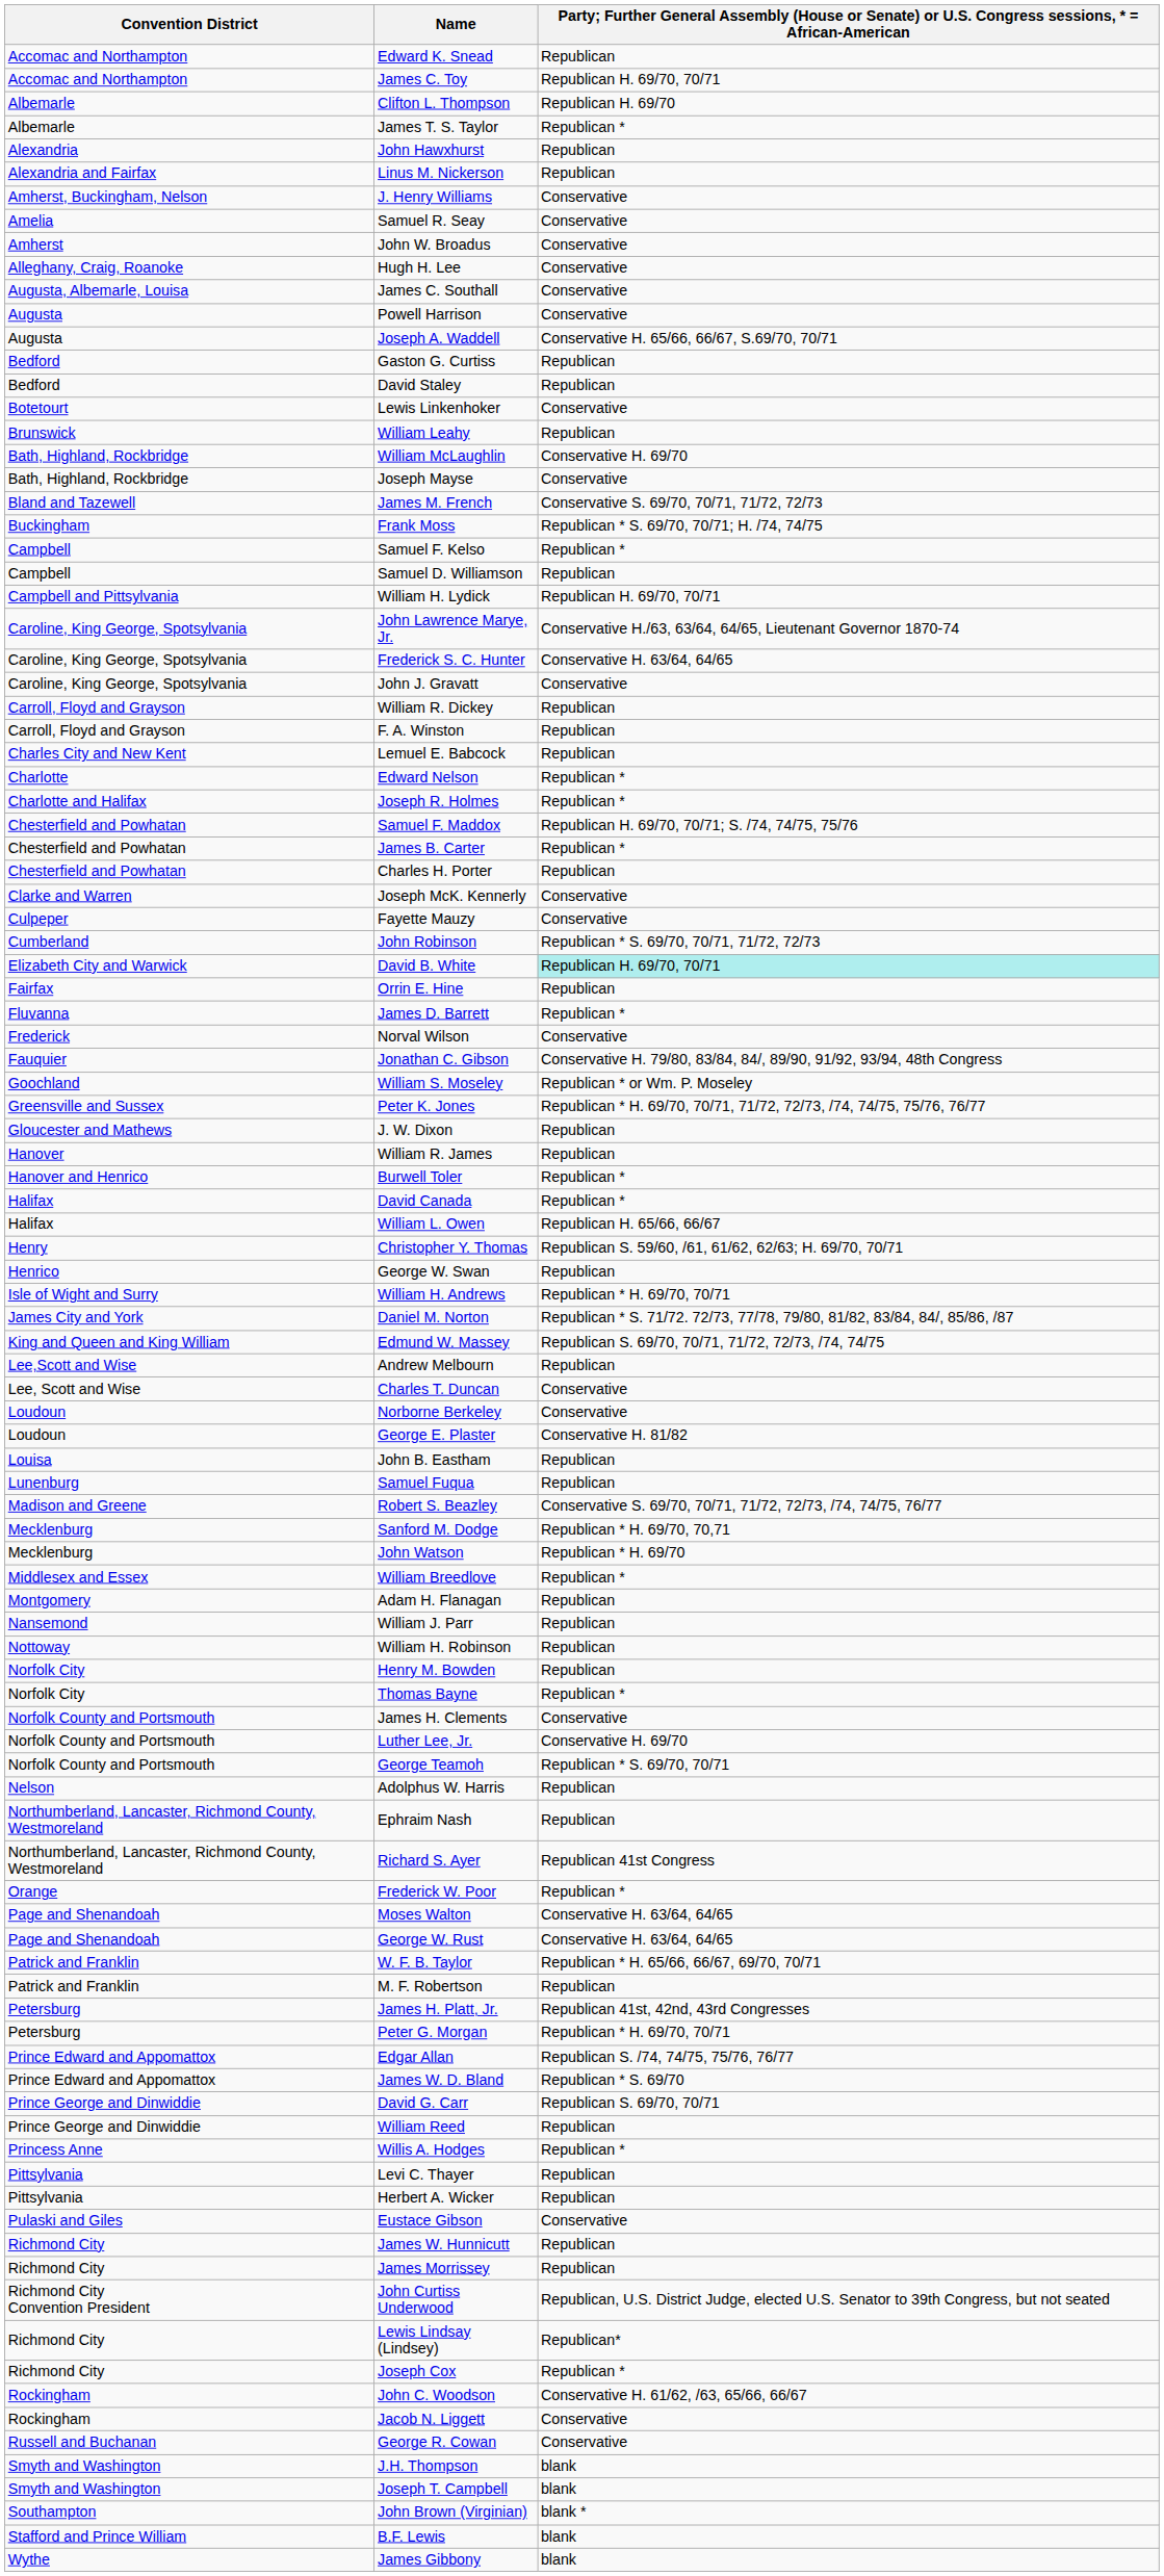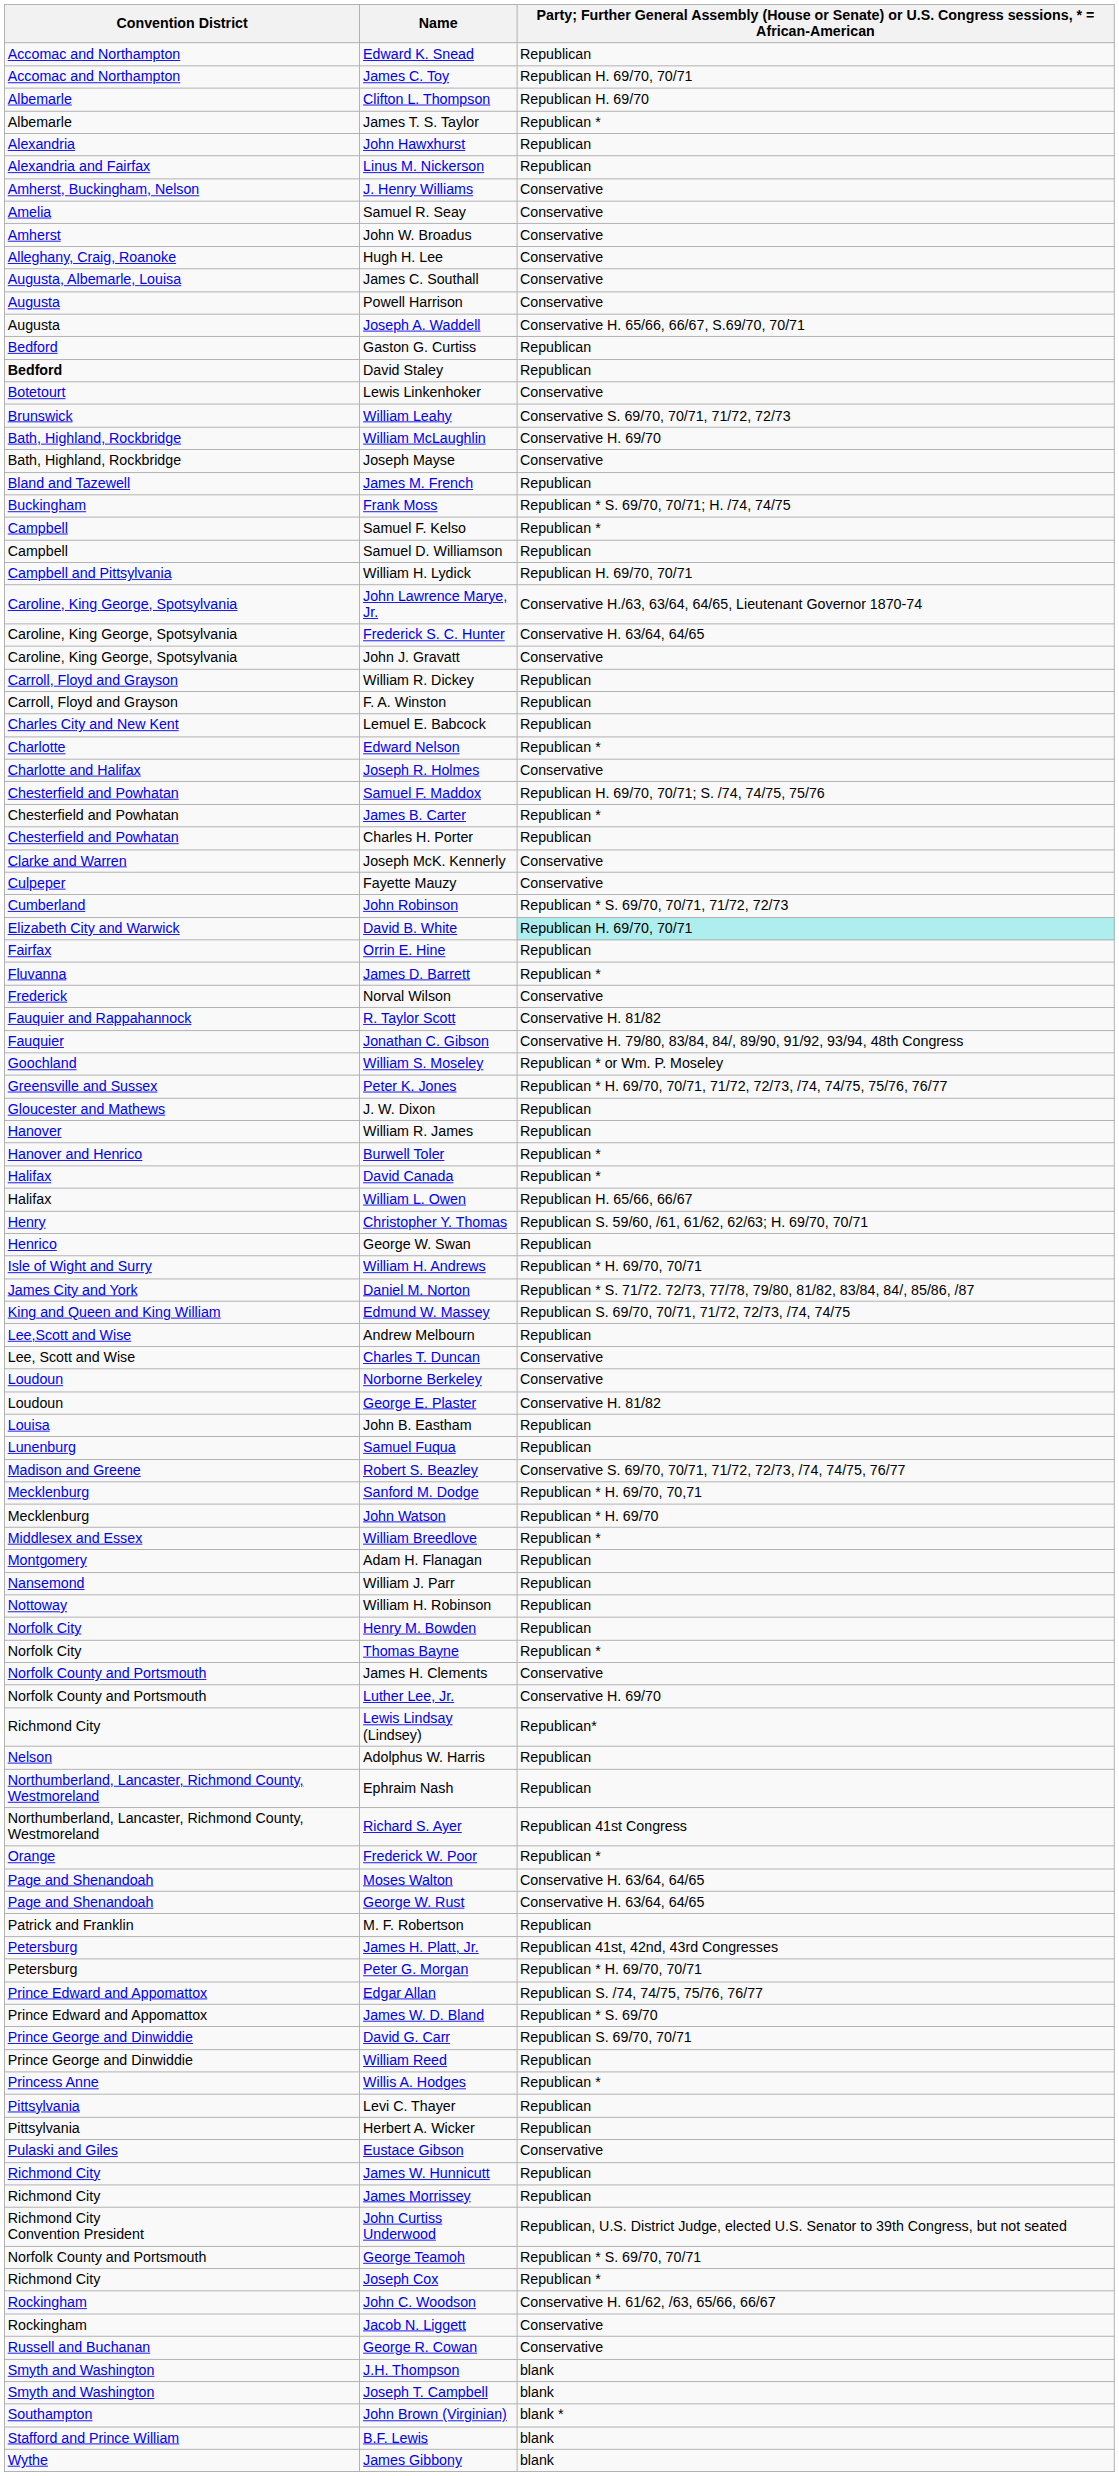 <table class="wikitable">
 <tr>
 <th>Convention District</th>
 <th>Name</th>
 <th>Party; Further General Assembly (House or Senate) or U.S. Congress sessions, * = African-American</th>
 </tr>
 <tr>
 <td><a href='#'>Accomac and Northampton</a></td>
 <td><a href='#'>Edward K. Snead</a></td>
 <td>Republican</td>
 </tr>
 <tr>
 <td><a href='#'>Accomac and Northampton</a></td>
 <td><a href='#'>James C. Toy</a></td>
 <td>Republican H. 69/70, 70/71</td>
 </tr>
 <tr>
 <td><a href='#'>Albemarle</a></td>
 <td><a href='#'>Clifton L. Thompson</a></td>
 <td>Republican H. 69/70</td>
 </tr>
 <tr>
 <td>Albemarle</td>
 <td>James T. S. Taylor</td>
 <td>Republican *</td>
 </tr>
 <tr>
 <td><a href='#'>Alexandria</a></td>
 <td><a href='#'>John Hawxhurst</a></td>
 <td>Republican</td>
 </tr>
 <tr>
 <td><a href='#'>Alexandria and Fairfax</a></td>
 <td><a href='#'>Linus M. Nickerson</a></td>
 <td>Republican</td>
 </tr>
 <tr>
 <td><a href='#'>Amherst, Buckingham, Nelson</a></td>
 <td><a href='#'>J. Henry Williams</a></td>
 <td>Conservative</td>
 </tr>
 <tr>
 <td><a href='#'>Amelia</a></td>
 <td>Samuel R. Seay</td>
 <td>Conservative</td>
 </tr>
 <tr>
 <td><a href='#'>Amherst</a></td>
 <td>John W. Broadus</td>
 <td>Conservative</td>
 </tr>
 <tr>
 <td><a href='#'>Alleghany, Craig, Roanoke</a></td>
 <td>Hugh H. Lee</td>
 <td>Conservative</td>
 </tr>
 <tr>
 <td><a href='#'>Augusta, Albemarle, Louisa</a></td>
 <td>James C. Southall</td>
 <td>Conservative</td>
 </tr>
 <tr>
 <td><a href='#'>Augusta</a></td>
 <td>Powell Harrison</td>
 <td>Conservative</td>
 </tr>
 <tr>
 <td>Augusta</td>
 <td><a href='#'>Joseph A. Waddell</a></td>
 <td>Conservative H. 65/66, 66/67, S.69/70, 70/71</td>
 </tr>
 <tr>
 <td><a href='#'>Bedford</a></td>
 <td>Gaston G. Curtiss</td>
 <td>Republican</td>
 </tr>
 <tr>
-<td>Bedford</td>
+<td><strong>Bedford</strong></td>
 <td>David Staley</td>
 <td>Republican</td>
 </tr>
 <tr>
 <td><a href='#'>Botetourt</a></td>
 <td>Lewis Linkenhoker</td>
 <td>Conservative</td>
 </tr>
 <tr>
 <td><a href='#'>Brunswick</a></td>
 <td><a href='#'>William Leahy</a></td>
-<td>Republican</td>
+<td>Conservative S. 69/70, 70/71, 71/72, 72/73</td>
 </tr>
 <tr>
 <td><a href='#'>Bath, Highland, Rockbridge</a></td>
 <td><a href='#'>William McLaughlin</a></td>
 <td>Conservative H. 69/70</td>
 </tr>
 <tr>
 <td>Bath, Highland, Rockbridge</td>
 <td>Joseph Mayse</td>
 <td>Conservative</td>
 </tr>
 <tr>
 <td><a href='#'>Bland and Tazewell</a></td>
 <td><a href='#'>James M. French</a></td>
-<td>Conservative S. 69/70, 70/71, 71/72, 72/73</td>
+<td>Republican</td>
 </tr>
 <tr>
 <td><a href='#'>Buckingham</a></td>
 <td><a href='#'>Frank Moss</a></td>
 <td>Republican * S. 69/70, 70/71; H. /74, 74/75</td>
 </tr>
 <tr>
 <td><a href='#'>Campbell</a></td>
 <td>Samuel F. Kelso</td>
 <td>Republican *</td>
 </tr>
 <tr>
 <td>Campbell</td>
 <td>Samuel D. Williamson</td>
 <td>Republican</td>
 </tr>
 <tr>
 <td><a href='#'>Campbell and Pittsylvania</a></td>
 <td>William H. Lydick</td>
 <td>Republican H. 69/70, 70/71</td>
 </tr>
 <tr>
 <td><a href='#'>Caroline, King George, Spotsylvania</a></td>
 <td><a href='#'>John Lawrence Marye, Jr.</a></td>
 <td>Conservative H./63, 63/64, 64/65, Lieutenant Governor 1870-74</td>
 </tr>
 <tr>
 <td>Caroline, King George, Spotsylvania</td>
 <td><a href='#'>Frederick S. C. Hunter</a></td>
 <td>Conservative H. 63/64, 64/65</td>
 </tr>
 <tr>
 <td>Caroline, King George, Spotsylvania</td>
 <td>John J. Gravatt</td>
 <td>Conservative</td>
 </tr>
 <tr>
 <td><a href='#'>Carroll, Floyd and Grayson</a></td>
 <td>William R. Dickey</td>
 <td>Republican</td>
 </tr>
 <tr>
 <td>Carroll, Floyd and Grayson</td>
 <td>F. A. Winston</td>
 <td>Republican</td>
 </tr>
 <tr>
 <td><a href='#'>Charles City and New Kent</a></td>
 <td>Lemuel E. Babcock</td>
 <td>Republican</td>
 </tr>
 <tr>
 <td><a href='#'>Charlotte</a></td>
 <td><a href='#'>Edward Nelson</a></td>
 <td>Republican *</td>
 </tr>
 <tr>
 <td><a href='#'>Charlotte and Halifax</a></td>
 <td><a href='#'>Joseph R. Holmes</a></td>
-<td>Republican *</td>
+<td>Conservative</td>
 </tr>
 <tr>
 <td><a href='#'>Chesterfield and Powhatan</a></td>
 <td><a href='#'>Samuel F. Maddox</a></td>
 <td>Republican H. 69/70, 70/71; S. /74, 74/75, 75/76</td>
 </tr>
 <tr>
 <td>Chesterfield and Powhatan</td>
 <td><a href='#'>James B. Carter</a></td>
 <td>Republican *</td>
 </tr>
 <tr>
 <td><a href='#'>Chesterfield and Powhatan</a></td>
 <td>Charles H. Porter</td>
 <td>Republican</td>
 </tr>
 <tr>
 <td><a href='#'>Clarke and Warren</a></td>
 <td>Joseph McK. Kennerly</td>
 <td>Conservative</td>
 </tr>
 <tr |->
 <td><a href='#'>Culpeper</a></td>
 <td>Fayette Mauzy</td>
 <td>Conservative</td>
 </tr>
 <tr>
 <td><a href='#'>Cumberland</a></td>
 <td><a href='#'>John Robinson</a></td>
 <td>Republican * S. 69/70, 70/71, 71/72, 72/73</td>
 </tr>
 <tr>
 <td><a href='#'>Elizabeth City and Warwick</a></td>
 <td><a href='#'>David B. White</a></td>
 <td style="background: paleturquoise;">Republican H. 69/70, 70/71</td>
 </tr>
 <tr>
 <td><a href='#'>Fairfax</a></td>
 <td><a href='#'>Orrin E. Hine</a></td>
 <td>Republican</td>
 </tr>
 <tr>
 <td><a href='#'>Fluvanna</a></td>
 <td><a href='#'>James D. Barrett</a></td>
 <td>Republican *</td>
 </tr>
 <tr>
 <td><a href='#'>Frederick</a></td>
 <td>Norval Wilson</td>
 <td>Conservative</td>
+</tr>
+<tr>
+<td><a href='#'>Fauquier and Rappahannock</a></td>
+<td><a href='#'>R. Taylor Scott</a></td>
+<td>Conservative H. 81/82</td>
 </tr>
 <tr>
 <td><a href='#'>Fauquier</a></td>
 <td><a href='#'>Jonathan C. Gibson</a></td>
 <td>Conservative H. 79/80, 83/84, 84/, 89/90, 91/92, 93/94, 48th Congress</td>
 </tr>
 <tr>
 <td><a href='#'>Goochland</a></td>
 <td><a href='#'>William S. Moseley</a></td>
 <td>Republican * or Wm. P. Moseley</td>
 </tr>
 <tr>
 <td><a href='#'>Greensville and Sussex</a></td>
 <td><a href='#'>Peter K. Jones</a></td>
 <td>Republican * H. 69/70, 70/71, 71/72, 72/73, /74, 74/75, 75/76, 76/77</td>
 </tr>
 <tr>
 <td><a href='#'>Gloucester and Mathews</a></td>
 <td>J. W. Dixon</td>
 <td>Republican</td>
 </tr>
 <tr>
 <td><a href='#'>Hanover</a></td>
 <td>William R. James</td>
 <td>Republican</td>
 </tr>
 <tr>
 <td><a href='#'>Hanover and Henrico</a></td>
 <td><a href='#'>Burwell Toler</a></td>
 <td>Republican *</td>
 </tr>
 <tr>
 <td><a href='#'>Halifax</a></td>
 <td><a href='#'>David Canada</a></td>
 <td>Republican *</td>
 </tr>
 <tr>
 <td>Halifax</td>
 <td><a href='#'>William L. Owen</a></td>
 <td>Republican H. 65/66, 66/67</td>
 </tr>
 <tr>
 <td><a href='#'>Henry</a></td>
 <td><a href='#'>Christopher Y. Thomas</a></td>
 <td>Republican S. 59/60, /61, 61/62, 62/63; H. 69/70, 70/71</td>
 </tr>
 <tr>
 <td><a href='#'>Henrico</a></td>
 <td>George W. Swan</td>
 <td>Republican</td>
 </tr>
 <tr>
 <td><a href='#'>Isle of Wight and Surry</a></td>
 <td><a href='#'>William H. Andrews</a></td>
 <td>Republican * H. 69/70, 70/71</td>
 </tr>
 <tr>
 <td><a href='#'>James City and York</a></td>
 <td><a href='#'>Daniel M. Norton</a></td>
 <td>Republican * S. 71/72. 72/73, 77/78, 79/80, 81/82, 83/84, 84/, 85/86, /87</td>
 </tr>
 <tr>
 <td><a href='#'>King and Queen and King William</a></td>
 <td><a href='#'>Edmund W. Massey</a></td>
 <td>Republican S. 69/70, 70/71, 71/72, 72/73, /74, 74/75</td>
 </tr>
 <tr>
 <td><a href='#'>Lee,Scott and Wise</a></td>
 <td>Andrew Melbourn</td>
 <td>Republican</td>
 </tr>
 <tr>
 <td>Lee, Scott and Wise</td>
 <td><a href='#'>Charles T. Duncan</a></td>
 <td>Conservative</td>
 </tr>
 <tr>
 <td><a href='#'>Loudoun</a></td>
 <td><a href='#'>Norborne Berkeley</a></td>
 <td>Conservative</td>
 </tr>
 <tr>
 <td>Loudoun</td>
 <td><a href='#'>George E. Plaster</a></td>
 <td>Conservative H. 81/82</td>
 </tr>
 <tr>
 <td><a href='#'>Louisa</a></td>
 <td>John B. Eastham</td>
 <td>Republican</td>
 </tr>
 <tr>
 <td><a href='#'>Lunenburg</a></td>
 <td><a href='#'>Samuel Fuqua</a></td>
 <td>Republican</td>
 </tr>
 <tr>
 <td><a href='#'>Madison and Greene</a></td>
 <td><a href='#'>Robert S. Beazley</a></td>
 <td>Conservative S. 69/70, 70/71, 71/72, 72/73, /74, 74/75, 76/77</td>
 </tr>
 <tr>
 <td><a href='#'>Mecklenburg</a></td>
 <td><a href='#'>Sanford M. Dodge</a></td>
 <td>Republican * H. 69/70, 70,71</td>
 </tr>
 <tr>
 <td>Mecklenburg</td>
 <td><a href='#'>John Watson</a></td>
 <td>Republican * H. 69/70</td>
 </tr>
 <tr>
 <td><a href='#'>Middlesex and Essex</a></td>
 <td><a href='#'>William Breedlove</a></td>
 <td>Republican *</td>
 </tr>
 <tr>
 <td><a href='#'>Montgomery</a></td>
 <td>Adam H. Flanagan</td>
 <td>Republican</td>
 </tr>
 <tr>
 <td><a href='#'>Nansemond</a></td>
 <td>William J. Parr</td>
 <td>Republican</td>
 </tr>
 <tr>
 <td><a href='#'>Nottoway</a></td>
 <td>William H. Robinson</td>
 <td>Republican</td>
 </tr>
 <tr>
 <td><a href='#'>Norfolk City</a></td>
 <td><a href='#'>Henry M. Bowden</a></td>
 <td>Republican</td>
 </tr>
 <tr>
 <td>Norfolk City</td>
 <td><a href='#'>Thomas Bayne</a></td>
 <td>Republican *</td>
 </tr>
 <tr>
 <td><a href='#'>Norfolk County and Portsmouth</a></td>
 <td>James H. Clements</td>
 <td>Conservative</td>
 </tr>
 <tr>
 <td>Norfolk County and Portsmouth</td>
 <td><a href='#'>Luther Lee, Jr.</a></td>
 <td>Conservative H. 69/70</td>
 </tr>
 <tr>
-<td>Norfolk County and Portsmouth</td>
-<td><a href='#'>George Teamoh</a></td>
-<td>Republican * S. 69/70, 70/71</td>
+<td>Richmond City</td>
+<td><a href='#'>Lewis Lindsay</a> (Lindsey)</td>
+<td>Republican*</td>
 </tr>
 <tr>
 <td><a href='#'>Nelson</a></td>
 <td>Adolphus W. Harris</td>
 <td>Republican</td>
 </tr>
 <tr>
 <td><a href='#'>Northumberland, Lancaster, Richmond County, Westmoreland</a></td>
 <td>Ephraim Nash</td>
 <td>Republican</td>
 </tr>
 <tr>
 <td>Northumberland, Lancaster, Richmond County, Westmoreland</td>
 <td><a href='#'>Richard S. Ayer</a></td>
 <td>Republican 41st Congress</td>
 </tr>
 <tr>
 <td><a href='#'>Orange</a></td>
 <td><a href='#'>Frederick W. Poor</a></td>
 <td>Republican *</td>
 </tr>
 <tr>
 <td><a href='#'>Page and Shenandoah</a></td>
 <td><a href='#'>Moses Walton</a></td>
 <td>Conservative H. 63/64, 64/65</td>
 </tr>
 <tr>
 <td><a href='#'>Page and Shenandoah</a></td>
 <td><a href='#'>George W. Rust</a></td>
 <td>Conservative H. 63/64, 64/65</td>
-</tr>
-<tr>
-<td><a href='#'>Patrick and Franklin</a></td>
-<td><a href='#'>W. F. B. Taylor</a></td>
-<td>Republican * H. 65/66, 66/67, 69/70, 70/71</td>
 </tr>
 <tr>
 <td>Patrick and Franklin</td>
 <td>M. F. Robertson</td>
 <td>Republican</td>
 </tr>
 <tr>
 <td><a href='#'>Petersburg</a></td>
 <td><a href='#'>James H. Platt, Jr.</a></td>
 <td>Republican   41st, 42nd, 43rd Congresses</td>
 </tr>
 <tr>
 <td>Petersburg</td>
 <td><a href='#'>Peter G. Morgan</a></td>
 <td>Republican * H. 69/70, 70/71</td>
 </tr>
 <tr>
 <td><a href='#'>Prince Edward and Appomattox</a></td>
 <td><a href='#'>Edgar Allan</a></td>
 <td>Republican S. /74, 74/75, 75/76, 76/77</td>
 </tr>
 <tr>
 <td>Prince Edward and Appomattox</td>
 <td><a href='#'>James W. D. Bland</a></td>
 <td>Republican * S. 69/70</td>
 </tr>
 <tr>
 <td><a href='#'>Prince George and Dinwiddie</a></td>
 <td><a href='#'>David G. Carr</a></td>
 <td>Republican S. 69/70, 70/71</td>
 </tr>
 <tr>
 <td>Prince George and Dinwiddie</td>
 <td><a href='#'>William Reed</a></td>
 <td>Republican</td>
 </tr>
 <tr>
 <td><a href='#'>Princess Anne</a></td>
 <td><a href='#'>Willis A. Hodges</a></td>
 <td>Republican *</td>
 </tr>
 <tr>
 <td><a href='#'>Pittsylvania</a></td>
 <td>Levi C. Thayer</td>
 <td>Republican</td>
 </tr>
 <tr>
 <td>Pittsylvania</td>
 <td>Herbert A. Wicker</td>
 <td>Republican</td>
 </tr>
 <tr>
 <td><a href='#'>Pulaski and Giles</a></td>
 <td><a href='#'>Eustace Gibson</a></td>
 <td>Conservative</td>
 </tr>
 <tr>
 <td><a href='#'>Richmond City</a></td>
 <td><a href='#'>James W. Hunnicutt</a></td>
 <td>Republican</td>
 </tr>
 <tr>
 <td>Richmond City</td>
 <td><a href='#'>James Morrissey</a></td>
 <td>Republican</td>
 </tr>
 <tr>
 <td>Richmond City <div>Convention President</div></td>
 <td><a href='#'>John Curtiss Underwood</a></td>
 <td>Republican, U.S. District Judge, elected U.S. Senator to 39th Congress, but not seated</td>
 </tr>
 <tr>
-<td>Richmond City</td>
-<td><a href='#'>Lewis Lindsay</a> (Lindsey)</td>
-<td>Republican*</td>
+<td>Norfolk County and Portsmouth</td>
+<td><a href='#'>George Teamoh</a></td>
+<td>Republican * S. 69/70, 70/71</td>
 </tr>
 <tr>
 <td>Richmond City</td>
 <td><a href='#'>Joseph Cox</a></td>
 <td>Republican *</td>
 </tr>
 <tr>
 <td><a href='#'>Rockingham</a></td>
 <td><a href='#'>John C. Woodson</a></td>
 <td>Conservative H. 61/62, /63, 65/66, 66/67</td>
 </tr>
 <tr>
 <td>Rockingham</td>
 <td><a href='#'>Jacob N. Liggett</a></td>
 <td>Conservative</td>
 </tr>
 <tr>
 <td><a href='#'>Russell and Buchanan</a></td>
 <td><a href='#'>George R. Cowan</a></td>
 <td>Conservative</td>
 </tr>
 <tr>
 <td><a href='#'>Smyth and Washington</a></td>
 <td><a href='#'>J.H. Thompson</a></td>
 <td>blank</td>
 </tr>
 <tr>
 <td><a href='#'>Smyth and Washington</a></td>
 <td><a href='#'>Joseph T. Campbell</a></td>
 <td>blank</td>
 </tr>
 <tr>
 <td><a href='#'>Southampton</a></td>
 <td><a href='#'>John Brown (Virginian)</a></td>
 <td>blank *</td>
 </tr>
 <tr>
 <td><a href='#'>Stafford and Prince William</a></td>
 <td><a href='#'>B.F. Lewis</a></td>
 <td>blank</td>
 </tr>
 <tr>
 <td><a href='#'>Wythe</a></td>
 <td><a href='#'>James Gibbony</a></td>
 <td>blank</td>
 </tr>
 </table>
